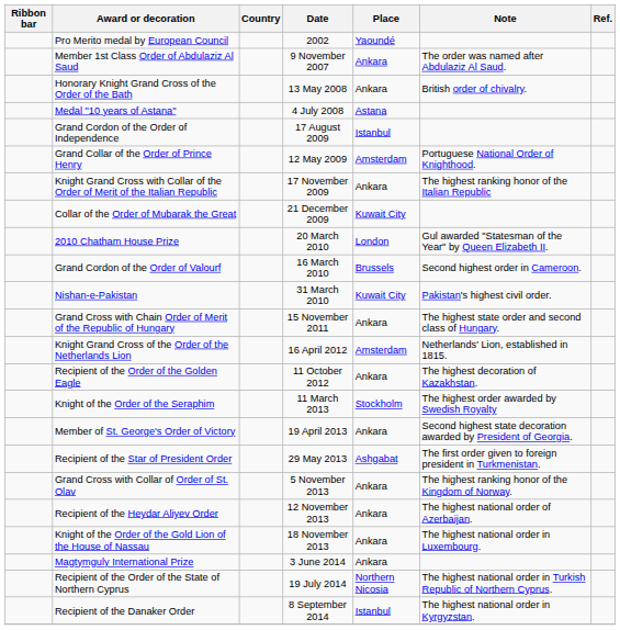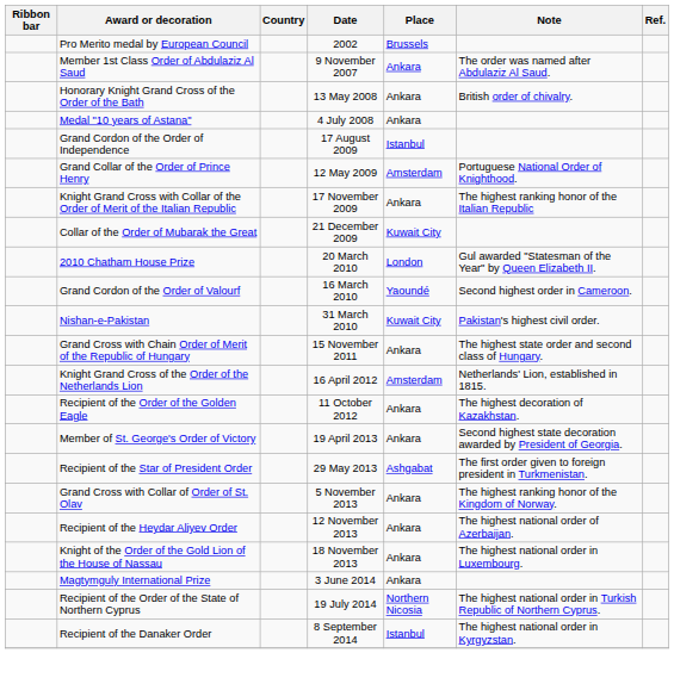 <table class="wikitable sortable" style="font-size: 90%;">
 <tr>
 <th class="unsortable">Ribbon bar</th>
 <th>Award or decoration</th>
 <th>Country</th>
 <th>Date</th>
 <th>Place</th>
 <th class="unsortable">Note</th>
 <th class="unsortable">Ref.</th>
 </tr>
 <tr>
 <td></td>
 <td>Pro Merito medal by <a href='#'>European Council</a></td>
 <td></td>
 <td align=center> 2002</td>
-<td><a href='#'>Yaoundé</a></td>
+<td><a href='#'>Brussels</a></td>
 <td></td>
 <td></td>
 </tr>
 <tr>
 <td></td>
 <td>Member 1st Class <a href='#'>Order of Abdulaziz Al Saud</a></td>
 <td></td>
 <td align=center>9 November 2007</td>
 <td><a href='#'>Ankara</a></td>
 <td>The order was named after <a href='#'>Abdulaziz Al Saud</a>.</td>
 <td></td>
 </tr>
 <tr>
 <td></td>
 <td>Honorary Knight Grand Cross of the <a href='#'>Order of the Bath</a></td>
 <td></td>
 <td align=center>13 May 2008</td>
 <td>Ankara</td>
 <td>British <a href='#'>order of chivalry</a>.</td>
 <td></td>
 </tr>
 <tr>
 <td></td>
 <td><a href='#'>Medal "10 years of Astana"</a></td>
 <td></td>
 <td align=center> 4 July 2008</td>
-<td><a href='#'>Astana</a></td>
+<td>Ankara</td>
 <td></td>
 <td></td>
 </tr>
 <tr>
 <td></td>
 <td>Grand Cordon of the Order of Independence</td>
 <td></td>
 <td align=center> 17 August 2009</td>
 <td><a href='#'>Istanbul</a></td>
 <td></td>
 <td></td>
 </tr>
 <tr>
 <td></td>
 <td>Grand Collar of the <a href='#'>Order of Prince Henry</a></td>
 <td></td>
 <td align=center> 12 May 2009</td>
 <td><a href='#'>Amsterdam</a></td>
 <td>Portuguese <a href='#'>National Order of Knighthood</a>.</td>
 <td></td>
 </tr>
 <tr>
 <td></td>
 <td>Knight Grand Cross with Collar of the <a href='#'>Order of Merit of the Italian Republic</a></td>
 <td></td>
 <td align=center> 17 November 2009</td>
 <td>Ankara</td>
 <td>The highest ranking honor of the <a href='#'>Italian Republic</a></td>
 <td></td>
 </tr>
 <tr>
 <td></td>
 <td>Collar of the <a href='#'>Order of Mubarak the Great</a></td>
 <td></td>
 <td align=center> 21 December 2009</td>
 <td><a href='#'>Kuwait City</a></td>
 <td></td>
 <td></td>
 </tr>
 <tr>
 <td></td>
 <td><a href='#'>2010 Chatham House Prize</a></td>
 <td></td>
 <td align=center> 20 March 2010</td>
 <td><a href='#'>London</a></td>
 <td>Gul awarded "Statesman of the Year" by <a href='#'>Queen Elizabeth II</a>.</td>
 <td></td>
 </tr>
 <tr>
 <td></td>
 <td>Grand Cordon of the <a href='#'>Order of Valourf</a></td>
 <td></td>
 <td align=center> 16 March 2010</td>
-<td><a href='#'>Brussels</a></td>
+<td><a href='#'>Yaoundé</a></td>
 <td>Second highest order in <a href='#'>Cameroon</a>.</td>
 <td></td>
 </tr>
 <tr>
 <td></td>
 <td><a href='#'>Nishan-e-Pakistan</a></td>
 <td></td>
 <td align=center> 31 March 2010</td>
 <td><a href='#'>Kuwait City</a></td>
 <td><a href='#'>Pakistan</a>'s highest civil order.</td>
 <td></td>
 </tr>
 <tr>
 <td></td>
 <td>Grand Cross with Chain <a href='#'>Order of Merit of the Republic of Hungary</a></td>
 <td></td>
 <td align=center> 15 November 2011</td>
 <td>Ankara</td>
 <td>The highest state order and second class of <a href='#'>Hungary</a>.</td>
 <td></td>
 </tr>
 <tr>
 <td></td>
 <td>Knight Grand Cross of the <a href='#'>Order of the Netherlands Lion</a></td>
 <td></td>
 <td align=center> 16 April 2012</td>
 <td><a href='#'>Amsterdam</a></td>
 <td>Netherlands' Lion, established in 1815.</td>
 <td></td>
 </tr>
 <tr>
 <td></td>
 <td>Recipient of the <a href='#'>Order of the Golden Eagle</a></td>
 <td></td>
 <td align=center> 11 October 2012</td>
 <td>Ankara</td>
 <td>The highest decoration of <a href='#'>Kazakhstan</a>.</td>
-<td></td>
-</tr>
-<tr>
-<td></td>
-<td>Knight of the <a href='#'>Order of the Seraphim</a></td>
-<td></td>
-<td align=center> 11 March 2013</td>
-<td><a href='#'>Stockholm</a></td>
-<td>The highest order awarded by <a href='#'>Swedish Royalty</a></td>
 <td></td>
 </tr>
 <tr>
 <td></td>
 <td>Member of <a href='#'>St. George's Order of Victory</a></td>
 <td></td>
 <td align=center> 19 April 2013</td>
 <td>Ankara</td>
 <td>Second highest state decoration awarded by <a href='#'>President of Georgia</a>.</td>
 <td></td>
 </tr>
 <tr>
 <td></td>
 <td>Recipient of the <a href='#'>Star of President Order</a></td>
 <td></td>
 <td align=center> 29 May 2013</td>
 <td><a href='#'>Ashgabat</a></td>
 <td>The first order given to foreign president in <a href='#'>Turkmenistan</a>.</td>
 <td></td>
 </tr>
 <tr>
 <td></td>
 <td>Grand Cross with Collar of <a href='#'>Order of St. Olav</a></td>
 <td></td>
 <td align=center> 5 November 2013</td>
 <td>Ankara</td>
 <td>The highest ranking honor of the <a href='#'>Kingdom of Norway</a>.</td>
 <td></td>
 </tr>
 <tr>
 <td></td>
 <td>Recipient of the <a href='#'>Heydar Aliyev Order</a></td>
 <td></td>
 <td align=center> 12 November 2013</td>
 <td>Ankara</td>
 <td>The highest national order of <a href='#'>Azerbaijan</a>.</td>
 <td></td>
 </tr>
 <tr>
 <td></td>
 <td>Knight of the <a href='#'>Order of the Gold Lion of the House of Nassau</a></td>
 <td></td>
 <td align=center> 18 November 2013</td>
 <td>Ankara</td>
 <td>The highest national order in <a href='#'>Luxembourg</a>.</td>
 <td></td>
 </tr>
 <tr>
 <td></td>
 <td><a href='#'>Magtymguly International Prize</a></td>
 <td></td>
 <td align=center> 3 June 2014</td>
 <td>Ankara</td>
 <td></td>
 <td></td>
 </tr>
 <tr>
 <td></td>
 <td>Recipient of the Order of the State of Northern Cyprus</td>
 <td></td>
 <td align=center> 19 July 2014</td>
 <td><a href='#'>Northern Nicosia</a></td>
 <td>The highest national order in <a href='#'>Turkish Republic of Northern Cyprus</a>.</td>
 <td></td>
 </tr>
 <tr>
 <td></td>
 <td>Recipient of the Danaker Order</td>
 <td></td>
 <td align=center> 8 September 2014</td>
 <td><a href='#'>Istanbul</a></td>
 <td>The highest national order in <a href='#'>Kyrgyzstan</a>.</td>
 <td></td>
 </tr>
 <tr>
 </tr>
 </table>
